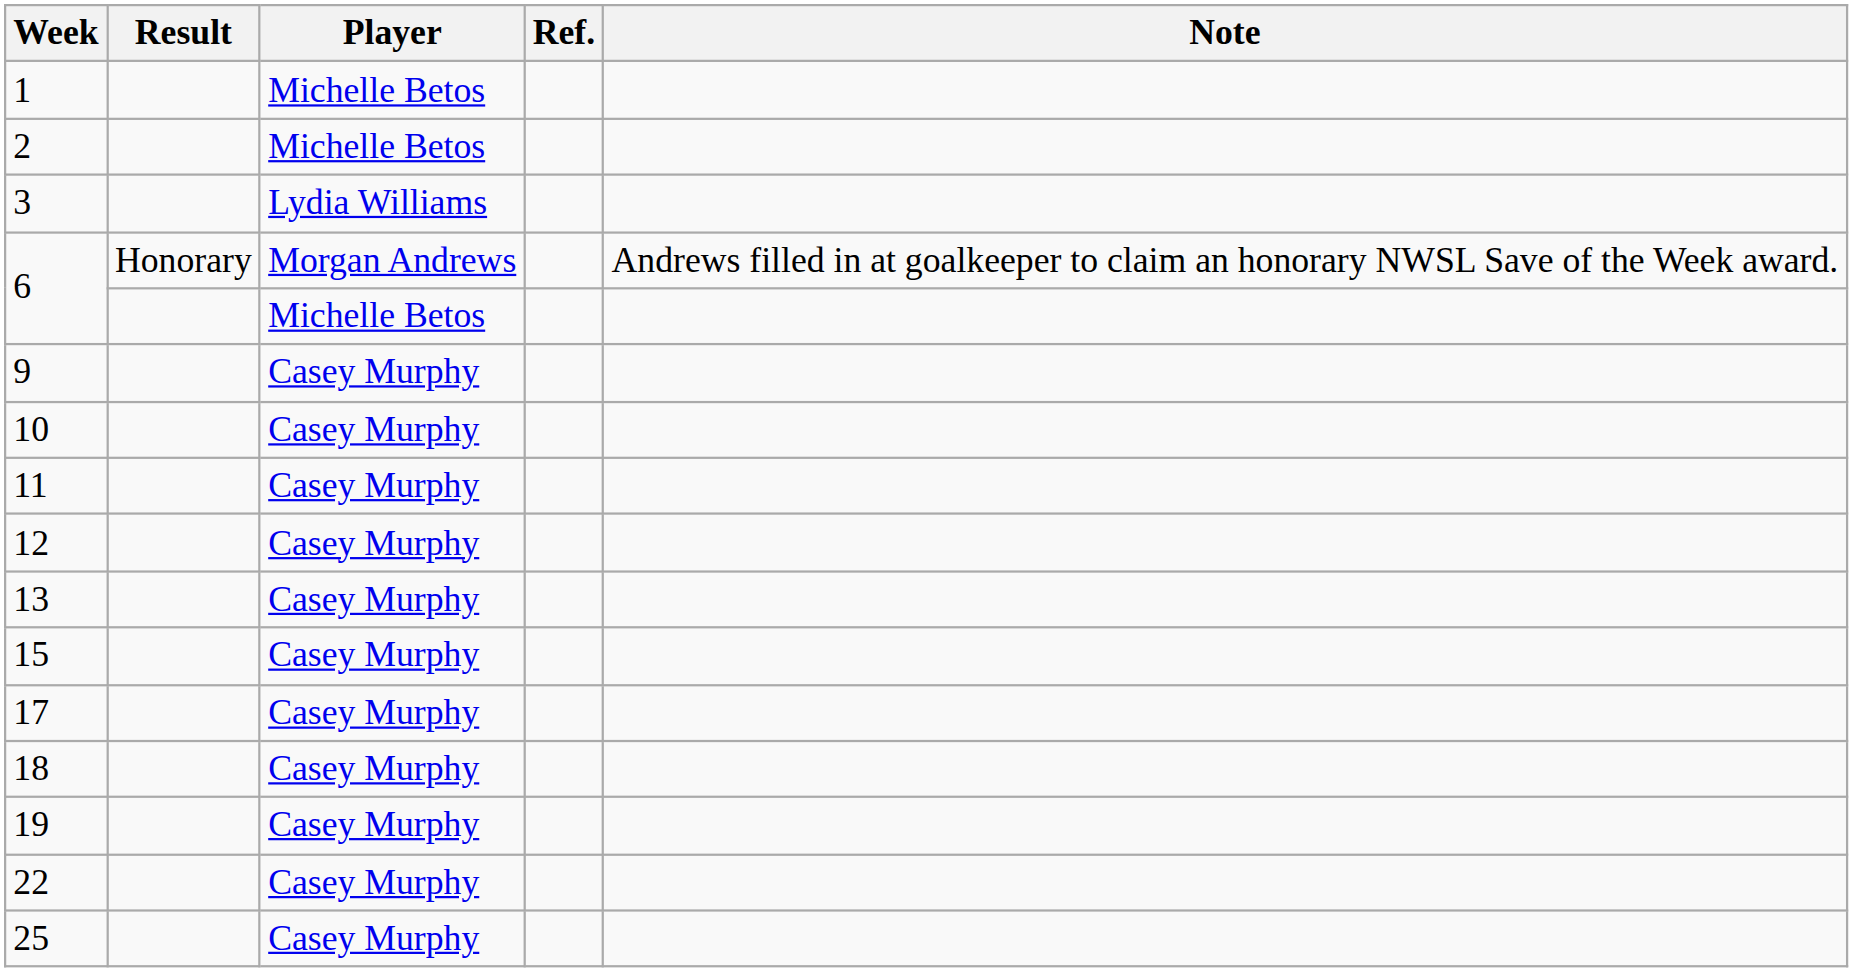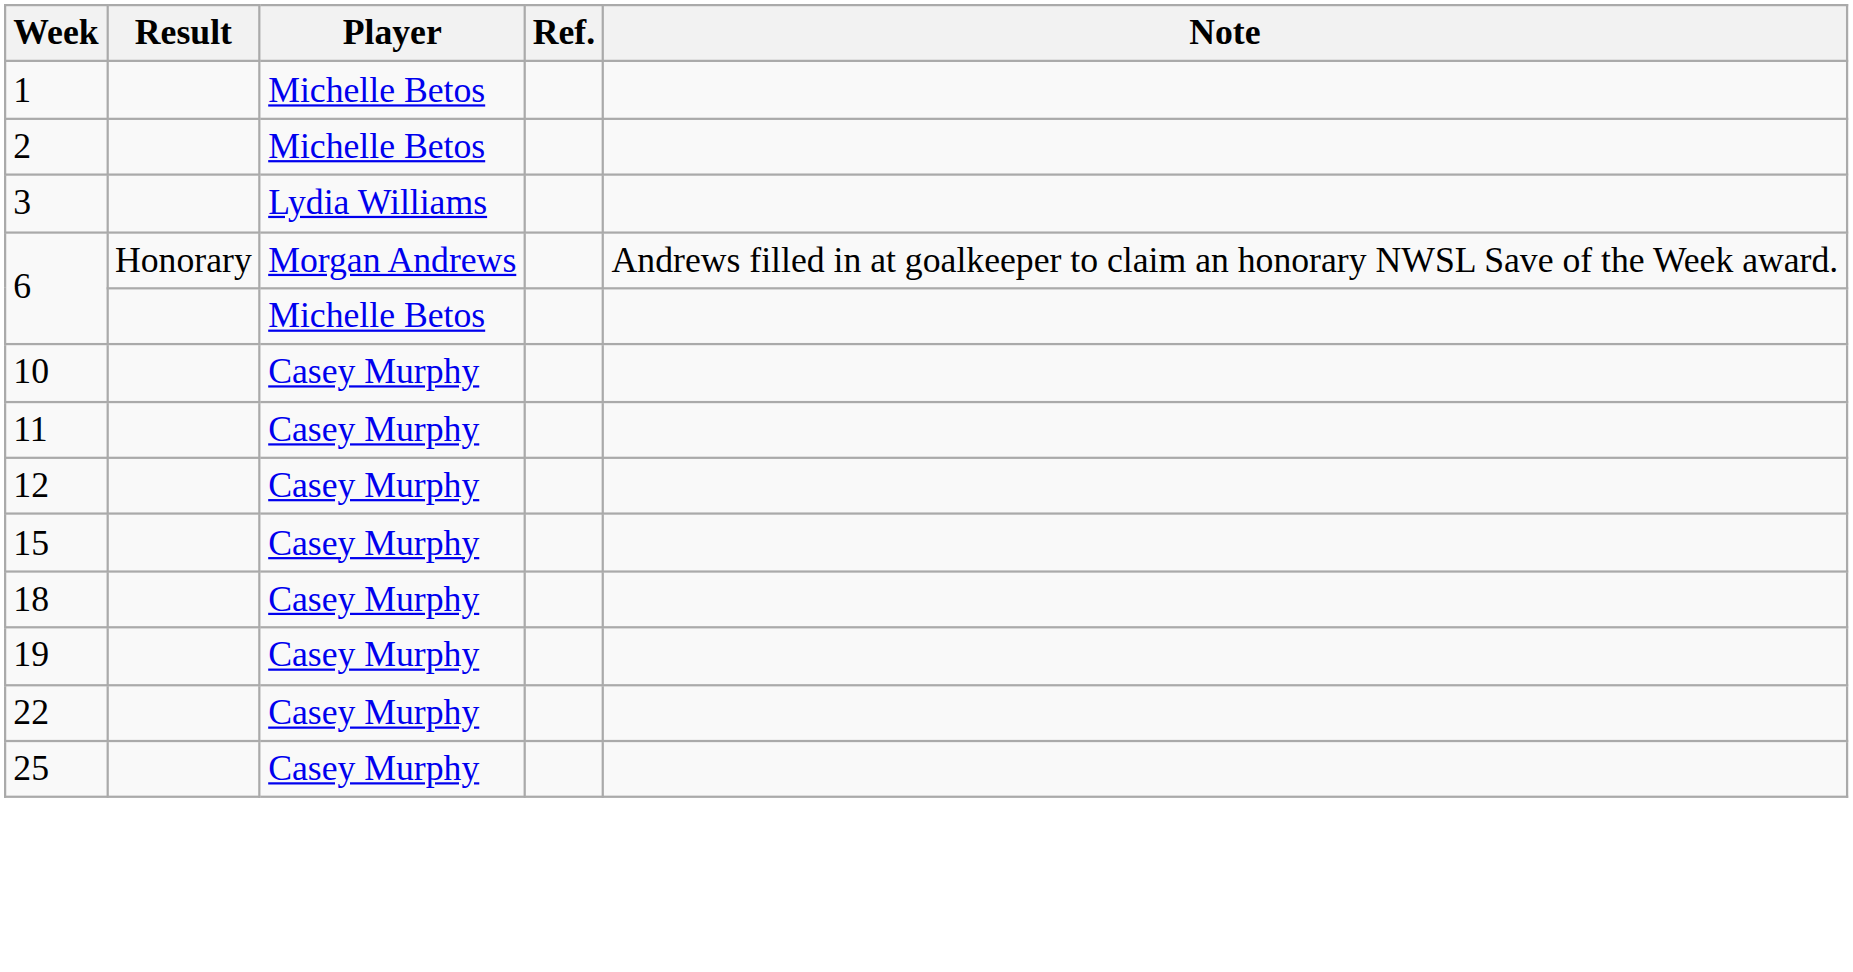 <table class=wikitable>
 <tr>
 <th>Week</th>
 <th>Result</th>
 <th>Player</th>
 <th>Ref.</th>
 <th>Note</th>
 </tr>
 <tr>
 <td>1</td>
 <td></td>
 <td> <a href='#'>Michelle Betos</a></td>
 <td></td>
 <td></td>
 </tr>
 <tr>
 <td>2</td>
 <td></td>
 <td> <a href='#'>Michelle Betos</a></td>
 <td></td>
 <td></td>
 </tr>
 <tr>
 <td>3</td>
 <td></td>
 <td> <a href='#'>Lydia Williams</a></td>
 <td></td>
 <td></td>
 </tr>
 <tr>
 <td rowspan=2>6</td>
 <td> Honorary</td>
 <td> <a href='#'>Morgan Andrews</a></td>
 <td></td>
 <td>Andrews filled in at goalkeeper to claim an honorary NWSL Save of the Week award.</td>
 </tr>
 <tr>
 <td></td>
 <td> <a href='#'>Michelle Betos</a></td>
 <td></td>
 <td></td>
 </tr>
 <tr>
-<td>9</td>
-<td></td>
-<td> <a href='#'>Casey Murphy</a></td>
-<td></td>
-<td></td>
-</tr>
-<tr>
 <td>10</td>
 <td></td>
 <td> <a href='#'>Casey Murphy</a></td>
 <td></td>
 <td></td>
 </tr>
 <tr>
 <td>11</td>
 <td></td>
 <td> <a href='#'>Casey Murphy</a></td>
 <td></td>
 <td></td>
 </tr>
 <tr>
 <td>12</td>
 <td></td>
 <td> <a href='#'>Casey Murphy</a></td>
 <td></td>
 <td></td>
 </tr>
 <tr>
-<td>13</td>
-<td></td>
-<td> <a href='#'>Casey Murphy</a></td>
-<td></td>
-<td></td>
-</tr>
-<tr>
 <td>15</td>
-<td></td>
-<td> <a href='#'>Casey Murphy</a></td>
-<td></td>
-<td></td>
-</tr>
-<tr>
-<td>17</td>
 <td></td>
 <td> <a href='#'>Casey Murphy</a></td>
 <td></td>
 <td></td>
 </tr>
 <tr>
 <td>18</td>
 <td></td>
 <td> <a href='#'>Casey Murphy</a></td>
 <td></td>
 <td></td>
 </tr>
 <tr>
 <td>19</td>
 <td></td>
 <td> <a href='#'>Casey Murphy</a></td>
 <td></td>
 <td></td>
 </tr>
 <tr>
 <td>22</td>
 <td></td>
 <td> <a href='#'>Casey Murphy</a></td>
 <td></td>
 <td></td>
 </tr>
 <tr>
 <td>25</td>
 <td></td>
 <td> <a href='#'>Casey Murphy</a></td>
 <td></td>
 <td></td>
 </tr>
 </table>
